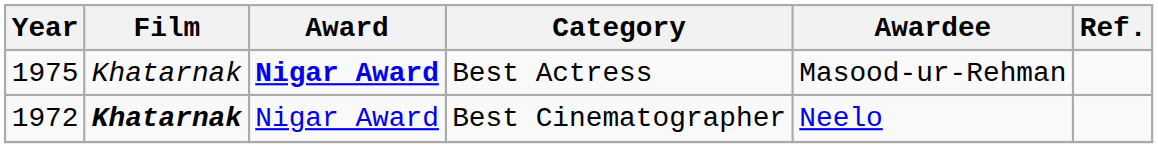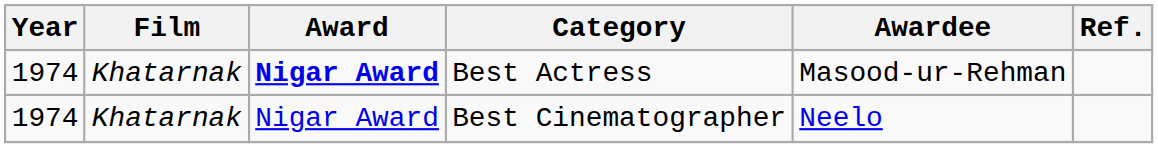 <table class="wikitable">
 <tr>
 <th>Year</th>
 <th>Film</th>
 <th>Award</th>
 <th>Category</th>
 <th>Awardee</th>
 <th>Ref.</th>
 </tr>
 <tr>
-<td>1975</td>
+<td>1974</td>
 <td><em>Khatarnak</em></td>
 <td><strong><a href='#'>Nigar Award</a></strong></td>
 <td>Best Actress</td>
 <td>Masood-ur-Rehman</td>
 <td></td>
 </tr>
 <tr>
-<td>1972</td>
-<td><strong><em>Khatarnak</em></strong></td>
+<td>1974</td>
+<td><em>Khatarnak</em></td>
 <td><a href='#'>Nigar Award</a></td>
 <td>Best Cinematographer</td>
 <td><a href='#'>Neelo</a></td>
 <td></td>
 </tr>
 <tr>
 </tr>
 </table>
